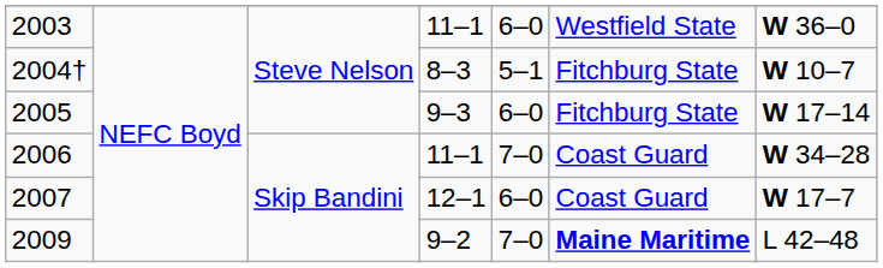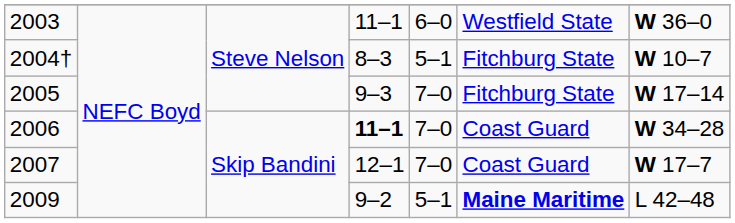 <table class="wikitable">
 <tr>
 </tr>
 <tr>
 <td>2003</td>
 <td rowspan=6><a href='#'>NEFC Boyd</a></td>
 <td rowspan=3><a href='#'>Steve Nelson</a></td>
 <td>11–1</td>
 <td>6–0</td>
 <td><a href='#'>Westfield State</a></td>
 <td><strong>W</strong> 36–0</td>
 </tr>
 <tr>
 <td>2004†</td>
 <td>8–3</td>
 <td>5–1</td>
 <td><a href='#'>Fitchburg State</a></td>
 <td><strong>W</strong> 10–7</td>
 </tr>
 <tr>
 <td>2005</td>
 <td>9–3</td>
-<td>6–0</td>
+<td>7–0</td>
 <td><a href='#'>Fitchburg State</a></td>
 <td><strong>W</strong> 17–14</td>
 </tr>
 <tr>
 <td>2006</td>
 <td rowspan=3><a href='#'>Skip Bandini</a></td>
-<td>11–1</td>
+<td><strong>11–1</strong></td>
 <td>7–0</td>
 <td><a href='#'>Coast Guard</a></td>
 <td><strong>W</strong> 34–28</td>
 </tr>
 <tr>
 <td>2007</td>
 <td>12–1</td>
-<td>6–0</td>
+<td>7–0</td>
 <td><a href='#'>Coast Guard</a></td>
 <td><strong>W</strong> 17–7</td>
 </tr>
 <tr>
 <td>2009</td>
 <td>9–2</td>
-<td>7–0</td>
+<td>5–1</td>
 <td><strong><a href='#'>Maine Maritime</a></strong></td>
 <td>L 42–48</td>
 </tr>
 </table>
